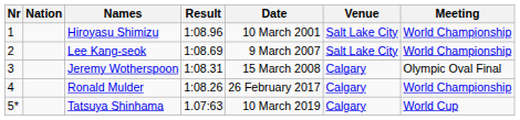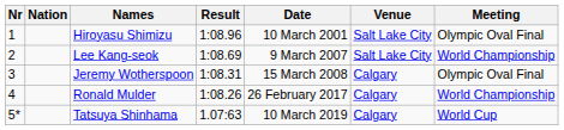 <table class="wikitable">
 <tr>
 <th>Nr</th>
 <th>Nation</th>
 <th>Names</th>
 <th>Result</th>
 <th>Date</th>
 <th>Venue</th>
 <th>Meeting</th>
 </tr>
 <tr>
 <td>1</td>
 <td></td>
 <td><a href='#'>Hiroyasu Shimizu</a></td>
 <td>1:08.96</td>
 <td align="right">10 March 2001</td>
 <td><a href='#'>Salt Lake City</a></td>
-<td><a href='#'>World Championship</a></td>
+<td>Olympic Oval Final</td>
 </tr>
 <tr>
 <td>2</td>
 <td></td>
 <td><a href='#'>Lee Kang-seok</a></td>
 <td>1:08.69</td>
 <td align="right">9 March 2007</td>
 <td><a href='#'>Salt Lake City</a></td>
 <td><a href='#'>World Championship</a></td>
 </tr>
 <tr>
 <td>3</td>
 <td></td>
 <td><a href='#'>Jeremy Wotherspoon</a></td>
 <td>1:08.31</td>
 <td align="right">15 March 2008</td>
 <td><a href='#'>Calgary</a></td>
 <td>Olympic Oval Final</td>
 </tr>
 <tr>
 <td>4</td>
 <td></td>
 <td><a href='#'>Ronald Mulder</a></td>
 <td>1:08.26</td>
 <td align="right">26 February 2017</td>
 <td><a href='#'>Calgary</a></td>
 <td><a href='#'>World Championship</a></td>
 </tr>
 <tr>
 <td>5*</td>
 <td></td>
 <td><a href='#'>Tatsuya Shinhama</a></td>
 <td>1.07:63</td>
 <td align="right">10 March 2019</td>
 <td><a href='#'>Calgary</a></td>
 <td><a href='#'>World Cup</a></td>
 </tr>
 </table>
